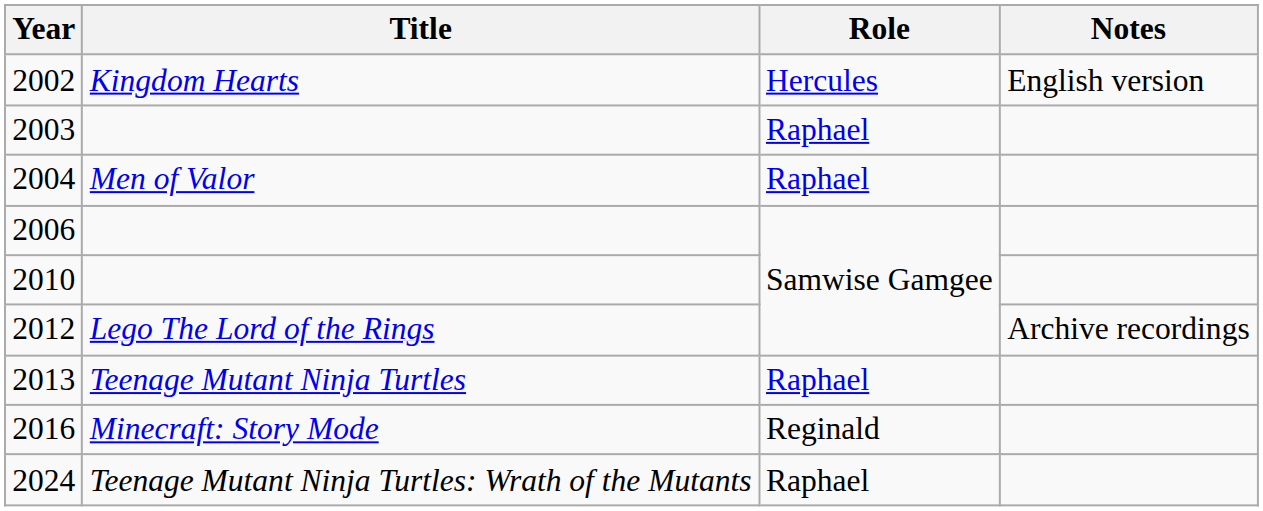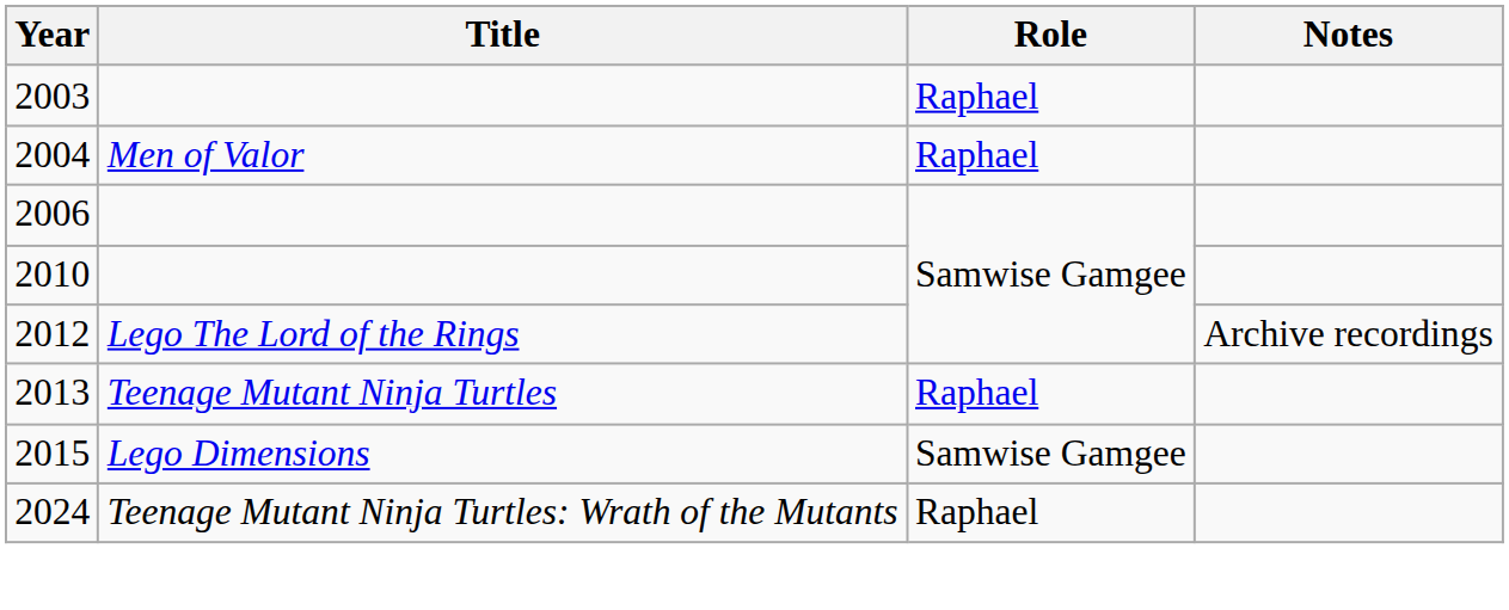 <table class="wikitable sortable plainrowheaders">
 <tr>
 <th scope="col">Year</th>
 <th scope="col">Title</th>
 <th scope="col">Role</th>
 <th scope="col">Notes</th>
-</tr>
-<tr>
-<td>2002</td>
-<td><em><a href='#'>Kingdom Hearts</a></em></td>
-<td><a href='#'>Hercules</a></td>
-<td>English version</td>
 </tr>
 <tr>
 <td>2003</td>
 <td><em></em></td>
 <td><a href='#'>Raphael</a></td>
 <td></td>
 </tr>
 <tr>
 <td>2004</td>
 <td><em><a href='#'>Men of Valor</a></em></td>
 <td><a href='#'>Raphael</a></td>
 <td></td>
 </tr>
 <tr>
 <td>2006</td>
 <td><em></em></td>
 <td rowspan="3">Samwise Gamgee</td>
 <td></td>
 </tr>
 <tr>
 <td>2010</td>
 <td><em></em></td>
 <td></td>
 </tr>
 <tr>
 <td>2012</td>
 <td><em><a href='#'>Lego The Lord of the Rings</a></em></td>
 <td>Archive recordings</td>
 </tr>
 <tr>
 <td>2013</td>
 <td><em><a href='#'>Teenage Mutant Ninja Turtles</a></em></td>
 <td><a href='#'>Raphael</a></td>
 <td></td>
 </tr>
 <tr>
-<td>2016</td>
-<td><em><a href='#'>Minecraft: Story Mode</a></em></td>
-<td>Reginald</td>
+<td>2015</td>
+<td><em><a href='#'>Lego Dimensions</a></em></td>
+<td>Samwise Gamgee</td>
 <td></td>
 </tr>
 <tr>
 <td>2024</td>
 <td><em>Teenage Mutant Ninja Turtles: Wrath of the Mutants</em></td>
 <td>Raphael</td>
 <td></td>
 </tr>
 </table>
